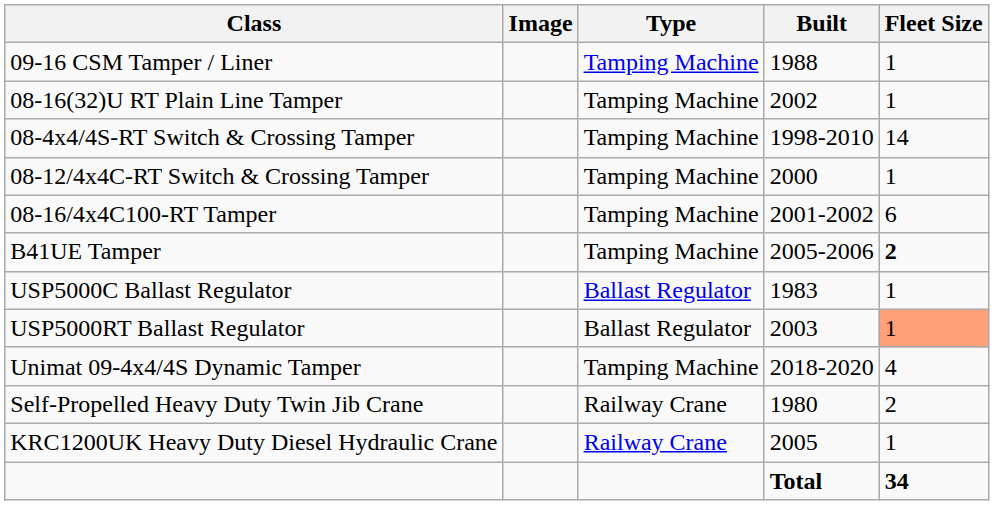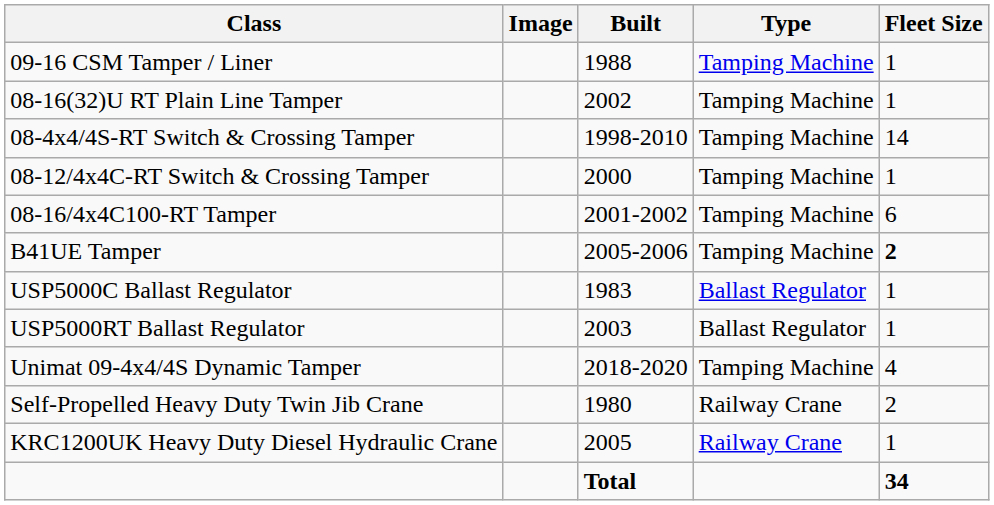 <table class="wikitable">
 <tr>
 <th>Class</th>
 <th>Image</th>
+<th>Built</th>
 <th>Type</th>
-<th>Built</th>
 <th>Fleet Size</th>
 </tr>
 <tr>
 <td>09-16 CSM Tamper / Liner</td>
 <td></td>
+<td>1988</td>
 <td><a href='#'>Tamping Machine</a></td>
-<td>1988</td>
 <td>1</td>
 </tr>
 <tr>
 <td>08-16(32)U RT Plain Line Tamper</td>
 <td></td>
+<td>2002</td>
 <td>Tamping Machine</td>
-<td>2002</td>
 <td>1</td>
 </tr>
 <tr>
 <td>08-4x4/4S-RT Switch & Crossing Tamper</td>
 <td></td>
+<td>1998-2010</td>
 <td>Tamping Machine</td>
-<td>1998-2010</td>
 <td>14</td>
 </tr>
 <tr>
 <td>08-12/4x4C-RT Switch & Crossing Tamper</td>
 <td></td>
+<td>2000</td>
 <td>Tamping Machine</td>
-<td>2000</td>
 <td>1</td>
 </tr>
 <tr>
 <td>08-16/4x4C100-RT Tamper</td>
 <td></td>
+<td>2001-2002</td>
 <td>Tamping Machine</td>
-<td>2001-2002</td>
 <td>6</td>
 </tr>
 <tr>
 <td>B41UE Tamper</td>
 <td></td>
+<td>2005-2006</td>
 <td>Tamping Machine</td>
-<td>2005-2006</td>
 <td><strong>2</strong></td>
 </tr>
 <tr>
 <td>USP5000C Ballast Regulator</td>
 <td></td>
+<td>1983</td>
 <td><a href='#'>Ballast Regulator</a></td>
-<td>1983</td>
 <td>1</td>
 </tr>
 <tr>
 <td>USP5000RT Ballast Regulator</td>
 <td></td>
+<td>2003</td>
 <td>Ballast Regulator</td>
-<td>2003</td>
-<td style="background: lightsalmon;">1</td>
+<td>1</td>
 </tr>
 <tr>
 <td>Unimat 09-4x4/4S Dynamic Tamper</td>
 <td></td>
+<td>2018-2020</td>
 <td>Tamping Machine</td>
-<td>2018-2020</td>
 <td>4</td>
 </tr>
 <tr>
 <td>Self-Propelled Heavy Duty Twin Jib Crane</td>
 <td></td>
+<td>1980</td>
 <td>Railway Crane</td>
-<td>1980</td>
 <td>2</td>
 </tr>
 <tr>
 <td>KRC1200UK Heavy Duty Diesel Hydraulic Crane</td>
 <td></td>
+<td>2005</td>
 <td><a href='#'>Railway Crane</a></td>
-<td>2005</td>
 <td>1</td>
 </tr>
 <tr>
 <td></td>
 <td></td>
+<td><strong>Total</strong></td>
 <td></td>
-<td><strong>Total</strong></td>
 <td><strong>34</strong></td>
 </tr>
 </table>
